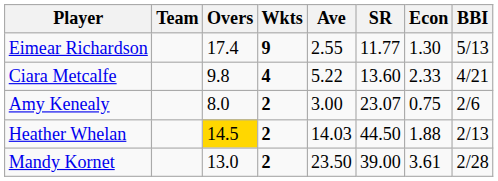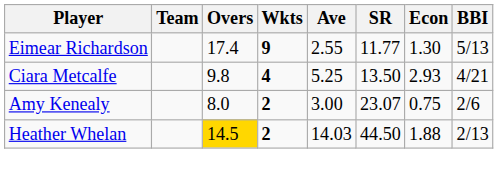 <table class="wikitable">
 <tr>
 <th>Player</th>
 <th>Team</th>
 <th>Overs</th>
 <th>Wkts</th>
 <th>Ave</th>
 <th>SR</th>
 <th>Econ</th>
 <th>BBI</th>
 </tr>
 <tr>
 <td><a href='#'>Eimear Richardson</a></td>
 <td></td>
 <td>17.4</td>
 <td><strong>9</strong></td>
 <td>2.55</td>
 <td>11.77</td>
 <td>1.30</td>
 <td>5/13</td>
 </tr>
 <tr>
 <td><a href='#'>Ciara Metcalfe</a></td>
 <td></td>
 <td>9.8</td>
 <td><strong>4</strong></td>
-<td>5.22</td>
-<td>13.60</td>
-<td>2.33</td>
+<td>5.25</td>
+<td>13.50</td>
+<td>2.93</td>
 <td>4/21</td>
 </tr>
 <tr>
 <td><a href='#'>Amy Kenealy</a></td>
 <td></td>
 <td>8.0</td>
 <td><strong>2</strong></td>
 <td>3.00</td>
 <td>23.07</td>
 <td>0.75</td>
 <td>2/6</td>
 </tr>
 <tr>
 <td><a href='#'>Heather Whelan</a></td>
 <td></td>
 <td style="background: gold;">14.5</td>
 <td><strong>2</strong></td>
 <td>14.03</td>
 <td>44.50</td>
 <td>1.88</td>
 <td>2/13</td>
 </tr>
-<tr>
-<td><a href='#'>Mandy Kornet</a></td>
-<td></td>
-<td>13.0</td>
-<td><strong>2</strong></td>
-<td>23.50</td>
-<td>39.00</td>
-<td>3.61</td>
-<td>2/28</td>
-</tr>
 </table>
